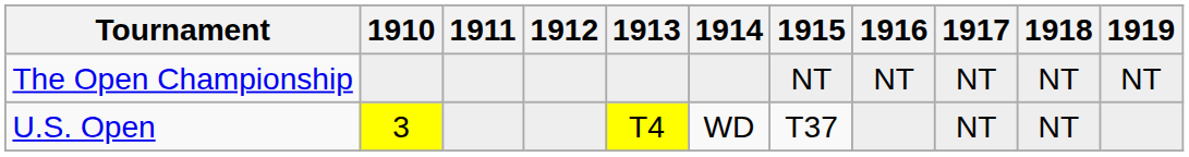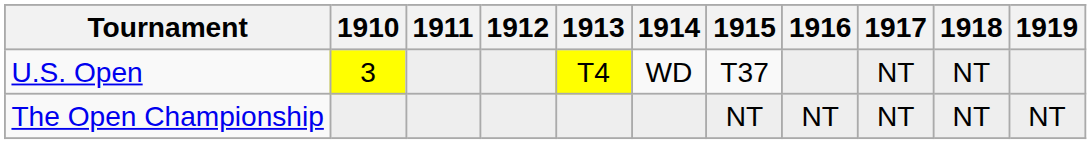 <table class="wikitable" style="font-size:95%;text-align:center;">
 <tr>
 <th>Tournament</th>
 <th>1910</th>
 <th>1911</th>
 <th>1912</th>
 <th>1913</th>
 <th>1914</th>
 <th>1915</th>
 <th>1916</th>
 <th>1917</th>
 <th>1918</th>
 <th>1919</th>
 </tr>
 <tr>
+<td align=left><a href='#'>U.S. Open</a></td>
+<td style="background:yellow;">3</td>
+<td style="background:#eeeeee;"></td>
+<td style="background:#eeeeee;"></td>
+<td style="background:yellow;">T4</td>
+<td>WD</td>
+<td>T37</td>
+<td style="background:#eeeeee;"></td>
+<td style="background:#eeeeee;">NT</td>
+<td style="background:#eeeeee;">NT</td>
+<td style="background:#eeeeee;"></td>
+</tr>
+<tr>
 <td align=left><a href='#'>The Open Championship</a></td>
 <td style="background:#eeeeee;"></td>
 <td style="background:#eeeeee;"></td>
 <td style="background:#eeeeee;"></td>
 <td style="background:#eeeeee;"></td>
 <td style="background:#eeeeee;"></td>
 <td style="background:#eeeeee;">NT</td>
 <td style="background:#eeeeee;">NT</td>
 <td style="background:#eeeeee;">NT</td>
 <td style="background:#eeeeee;">NT</td>
 <td style="background:#eeeeee;">NT</td>
 </tr>
-<tr>
-<td align=left><a href='#'>U.S. Open</a></td>
-<td style="background:yellow;">3</td>
-<td style="background:#eeeeee;"></td>
-<td style="background:#eeeeee;"></td>
-<td style="background:yellow;">T4</td>
-<td>WD</td>
-<td>T37</td>
-<td style="background:#eeeeee;"></td>
-<td style="background:#eeeeee;">NT</td>
-<td style="background:#eeeeee;">NT</td>
-<td style="background:#eeeeee;"></td>
-</tr>
 </table>
